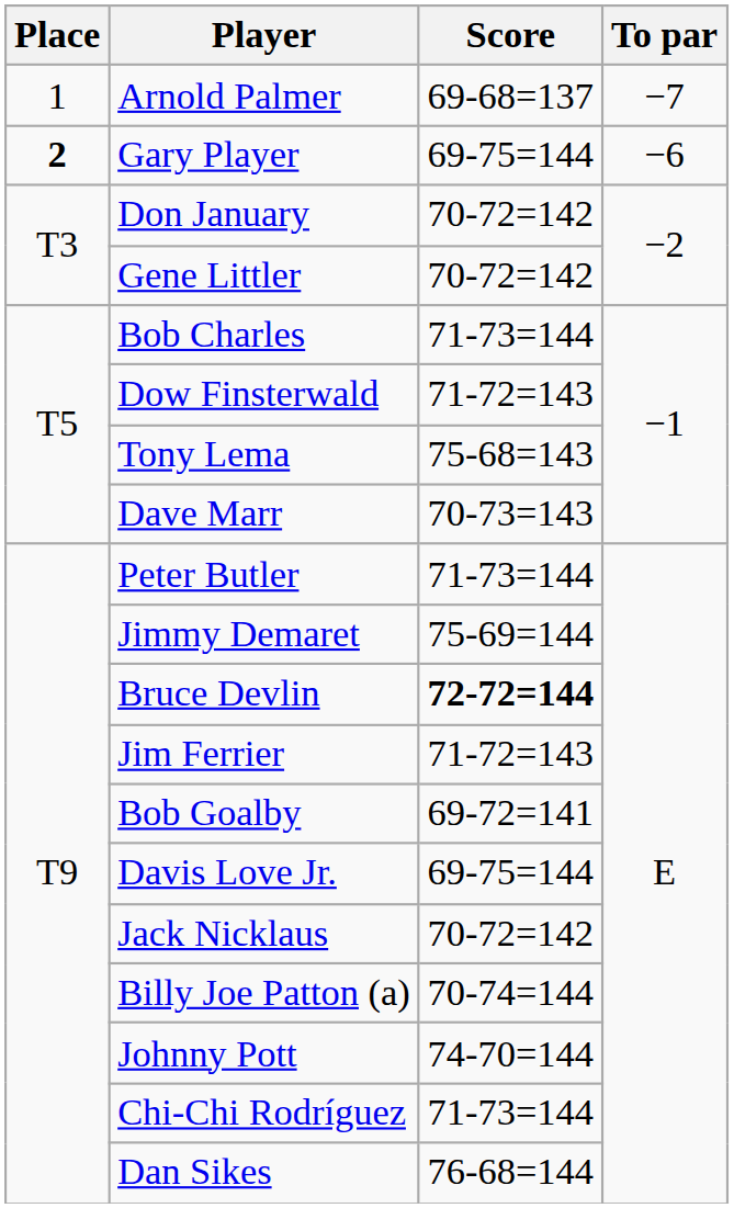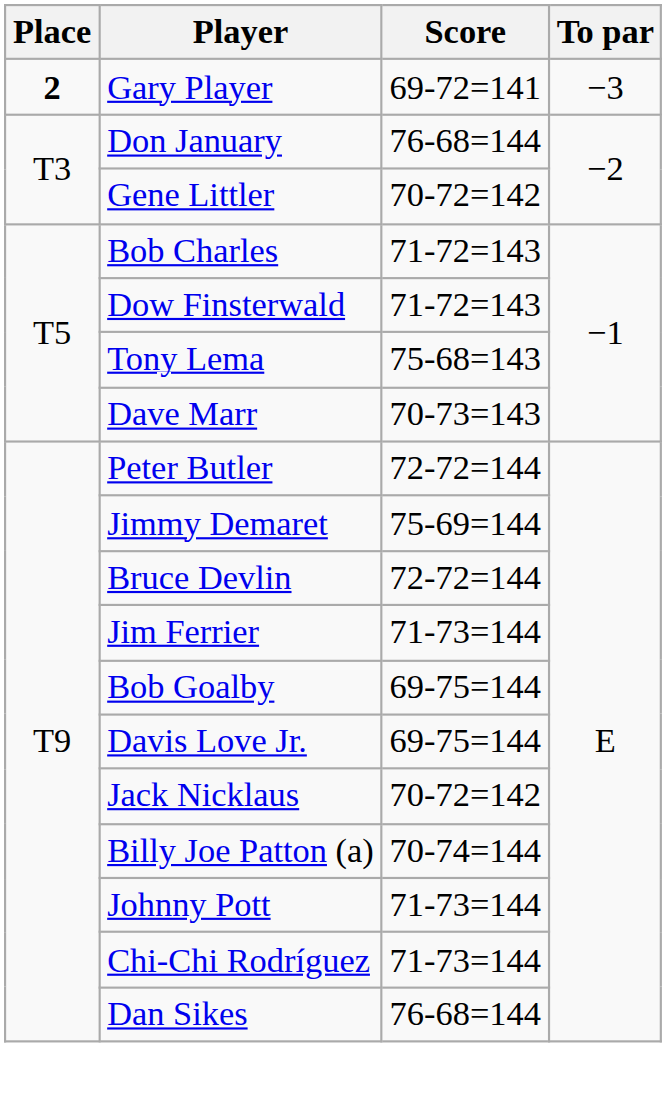 <table class="wikitable">
 <tr>
 <th>Place</th>
 <th>Player</th>
 <th>Score</th>
 <th>To par</th>
 </tr>
 <tr>
-<td align="center">1</td>
-<td> <a href='#'>Arnold Palmer</a></td>
-<td>69-68=137</td>
-<td align="center">−7</td>
-</tr>
-<tr>
 <td align="center"><strong>2</strong></td>
 <td> <a href='#'>Gary Player</a></td>
-<td>69-75=144</td>
-<td align="center">−6</td>
+<td>69-72=141</td>
+<td align="center">−3</td>
 </tr>
 <tr>
 <td rowspan="2" align="center">T3</td>
 <td> <a href='#'>Don January</a></td>
-<td>70-72=142</td>
+<td>76-68=144</td>
 <td rowspan="2" align="center">−2</td>
 </tr>
 <tr>
 <td> <a href='#'>Gene Littler</a></td>
 <td>70-72=142</td>
 </tr>
 <tr>
 <td rowspan="4" align="center">T5</td>
 <td> <a href='#'>Bob Charles</a></td>
-<td>71-73=144</td>
+<td>71-72=143</td>
 <td rowspan="4" align="center">−1</td>
 </tr>
 <tr>
 <td> <a href='#'>Dow Finsterwald</a></td>
 <td>71-72=143</td>
 </tr>
 <tr>
 <td> <a href='#'>Tony Lema</a></td>
 <td>75-68=143</td>
 </tr>
 <tr>
 <td> <a href='#'>Dave Marr</a></td>
 <td>70-73=143</td>
 </tr>
 <tr>
 <td rowspan="11" align="center">T9</td>
 <td> <a href='#'>Peter Butler</a></td>
-<td>71-73=144</td>
+<td>72-72=144</td>
 <td rowspan="11" align="center">E</td>
 </tr>
 <tr>
 <td> <a href='#'>Jimmy Demaret</a></td>
 <td>75-69=144</td>
 </tr>
 <tr>
 <td> <a href='#'>Bruce Devlin</a></td>
-<td><strong>72-72=144</strong></td>
+<td>72-72=144</td>
 </tr>
 <tr>
 <td> <a href='#'>Jim Ferrier</a></td>
-<td>71-72=143</td>
+<td>71-73=144</td>
 </tr>
 <tr>
 <td> <a href='#'>Bob Goalby</a></td>
-<td>69-72=141</td>
+<td>69-75=144</td>
 </tr>
 <tr>
 <td> <a href='#'>Davis Love Jr.</a></td>
 <td>69-75=144</td>
 </tr>
 <tr>
 <td> <a href='#'>Jack Nicklaus</a></td>
 <td>70-72=142</td>
 </tr>
 <tr>
 <td> <a href='#'>Billy Joe Patton</a> (a)</td>
 <td>70-74=144</td>
 </tr>
 <tr>
 <td> <a href='#'>Johnny Pott</a></td>
-<td>74-70=144</td>
+<td>71-73=144</td>
 </tr>
 <tr>
 <td> <a href='#'>Chi-Chi Rodríguez</a></td>
 <td>71-73=144</td>
 </tr>
 <tr>
 <td> <a href='#'>Dan Sikes</a></td>
 <td>76-68=144</td>
 </tr>
 </table>
